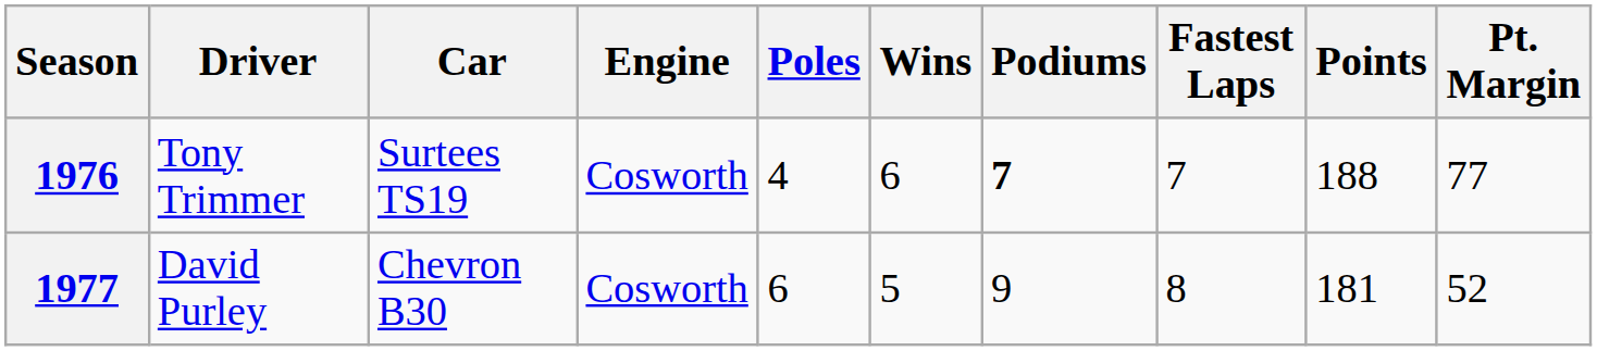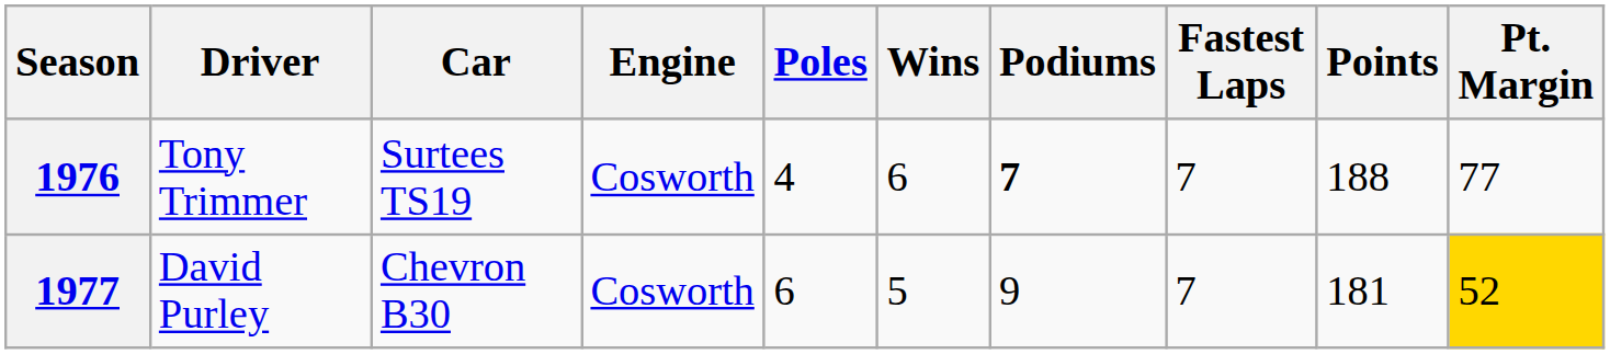 <table class="wikitable sortable">
 <tr>
 <th scope=col>Season</th>
 <th scope=col>Driver</th>
 <th scope=col>Car</th>
 <th scope=col>Engine</th>
 <th scope=col><a href='#'>Poles</a></th>
 <th scope=col>Wins</th>
 <th scope=col>Podiums</th>
 <th scope=col width="50">Fastest Laps</th>
 <th scope=col>Points</th>
 <th scope=col width="50">Pt. Margin</th>
 </tr>
 <tr>
 <th><a href='#'>1976</a></th>
 <td align="left"> <a href='#'>Tony Trimmer</a></td>
 <td><a href='#'>Surtees</a> <a href='#'>TS19</a></td>
 <td><a href='#'>Cosworth</a></td>
 <td>4</td>
 <td>6</td>
 <td><strong>7</strong></td>
 <td>7</td>
 <td>188</td>
 <td>77</td>
 </tr>
 <tr>
 <th><a href='#'>1977</a></th>
 <td align="left"> <a href='#'>David Purley</a></td>
 <td><a href='#'>Chevron</a> <a href='#'>B30</a></td>
 <td><a href='#'>Cosworth</a></td>
 <td>6</td>
 <td>5</td>
 <td>9</td>
-<td>8</td>
+<td>7</td>
 <td>181</td>
-<td>52</td>
+<td style="background: gold;">52</td>
 </tr>
 </table>
